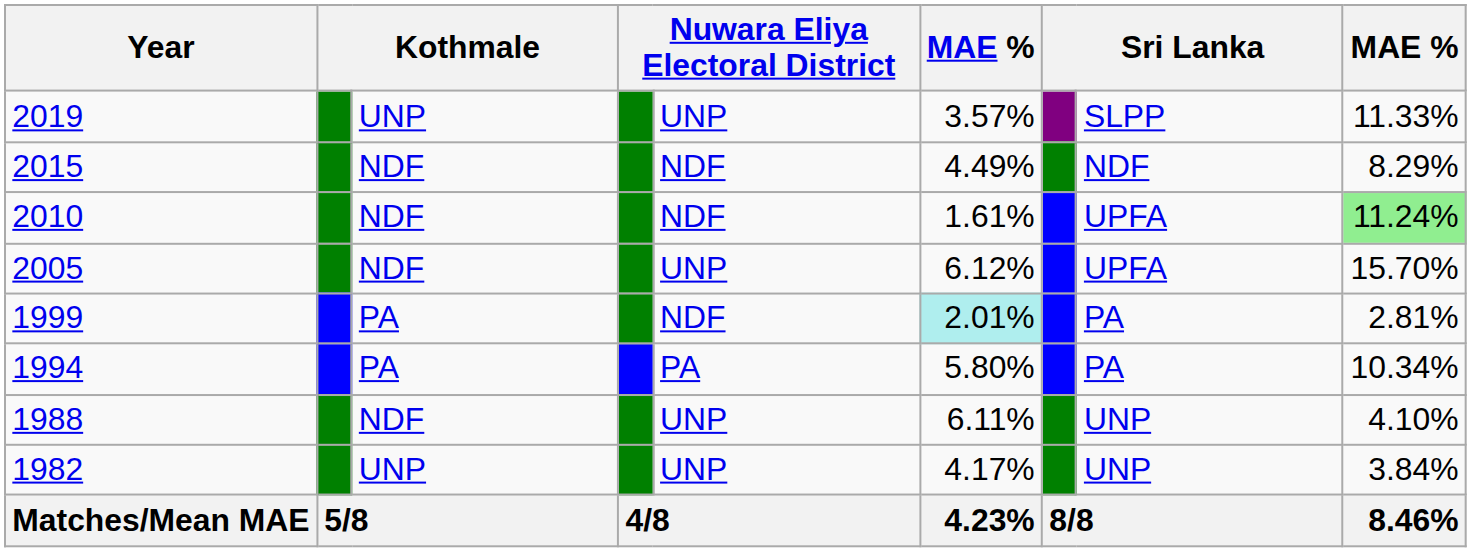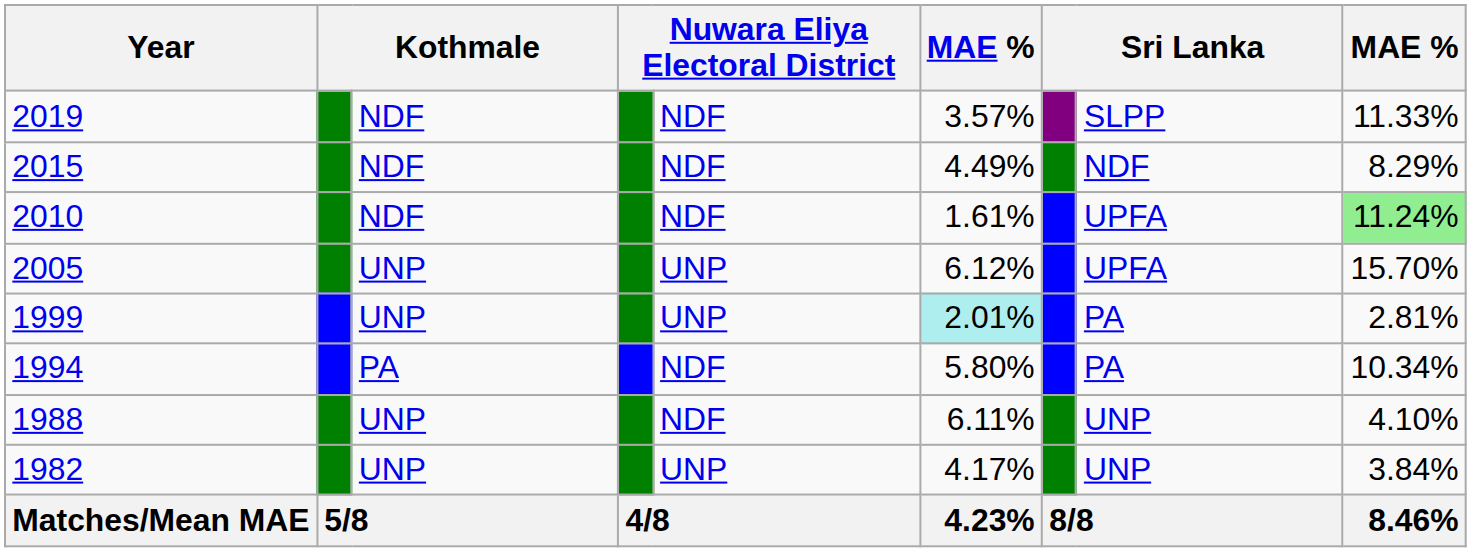 <table class="wikitable">
 <tr>
 <th>Year</th>
 <th colspan="2" width="144px">Kothmale</th>
 <th colspan="2" width="144px"><a href='#'>Nuwara Eliya Electoral District</a></th>
 <th><a href='#'>MAE</a> %</th>
 <th colspan="2" width="144px">Sri Lanka</th>
 <th>MAE %</th>
 </tr>
 <tr>
 <td><a href='#'>2019</a></td>
 <td style="background-color:green;" width="10px"></td>
-<td style="text-align:left;"><a href='#'>UNP</a></td>
+<td style="text-align:left;"><a href='#'>NDF</a></td>
 <td style="background-color:green;" width="10px"></td>
-<td style="text-align:left;"><a href='#'>UNP</a></td>
+<td style="text-align:left;"><a href='#'>NDF</a></td>
 <td style="text-align:right;">3.57%</td>
 <td style="background-color:purple;" width="10px"></td>
 <td style="text-align:left;"><a href='#'>SLPP</a></td>
 <td style="text-align:right;">11.33%</td>
 </tr>
 <tr>
 <td><a href='#'>2015</a></td>
 <td style="background-color:green;" width="10px"></td>
 <td style="text-align:left;"><a href='#'>NDF</a></td>
 <td style="background-color:green;" width="10px"></td>
 <td style="text-align:left;"><a href='#'>NDF</a></td>
 <td style="text-align:right;">4.49%</td>
 <td style="background-color:green;" width="10px"></td>
 <td style="text-align:left;"><a href='#'>NDF</a></td>
 <td style="text-align:right;">8.29%</td>
 </tr>
 <tr>
 <td><a href='#'>2010</a></td>
 <td style="background-color:green;" width="10px"></td>
 <td style="text-align:left;"><a href='#'>NDF</a></td>
 <td style="background-color:green;" width="10px"></td>
 <td style="text-align:left;"><a href='#'>NDF</a></td>
 <td style="text-align:right;">1.61%</td>
 <td style="background-color:blue;" width="10px"></td>
 <td style="text-align:left;"><a href='#'>UPFA</a></td>
 <td style="background: lightgreen; text-align:right;">11.24%</td>
 </tr>
 <tr>
 <td><a href='#'>2005</a></td>
 <td style="background-color:green;" width="10px"></td>
-<td style="text-align:left;"><a href='#'>NDF</a></td>
+<td style="text-align:left;"><a href='#'>UNP</a></td>
 <td style="background-color:green;" width="10px"></td>
 <td style="text-align:left;"><a href='#'>UNP</a></td>
 <td style="text-align:right;">6.12%</td>
 <td style="background-color:blue;" width="10px"></td>
 <td style="text-align:left;"><a href='#'>UPFA</a></td>
 <td style="text-align:right;">15.70%</td>
 </tr>
 <tr>
 <td><a href='#'>1999</a></td>
 <td style="background-color:blue;" width="10px"></td>
-<td style="text-align:left;"><a href='#'>PA</a></td>
+<td style="text-align:left;"><a href='#'>UNP</a></td>
 <td style="background-color:green;" width="10px"></td>
-<td style="text-align:left;"><a href='#'>NDF</a></td>
+<td style="text-align:left;"><a href='#'>UNP</a></td>
 <td style="background: paleturquoise; text-align:right;">2.01%</td>
 <td style="background-color:blue;" width="10px"></td>
 <td style="text-align:left;"><a href='#'>PA</a></td>
 <td style="text-align:right;">2.81%</td>
 </tr>
 <tr>
 <td><a href='#'>1994</a></td>
 <td style="background-color:blue;" width="10px"></td>
 <td style="text-align:left;"><a href='#'>PA</a></td>
 <td style="background-color:blue;" width="10px"></td>
-<td style="text-align:left;"><a href='#'>PA</a></td>
+<td style="text-align:left;"><a href='#'>NDF</a></td>
 <td style="text-align:right;">5.80%</td>
 <td style="background-color:blue;" width="10px"></td>
 <td style="text-align:left;"><a href='#'>PA</a></td>
 <td style="text-align:right;">10.34%</td>
 </tr>
 <tr>
 <td><a href='#'>1988</a></td>
 <td style="background-color:green;" width="10px"></td>
+<td style="text-align:left;"><a href='#'>UNP</a></td>
+<td style="background-color:green;" width="10px"></td>
 <td style="text-align:left;"><a href='#'>NDF</a></td>
-<td style="background-color:green;" width="10px"></td>
-<td style="text-align:left;"><a href='#'>UNP</a></td>
 <td style="text-align:right;">6.11%</td>
 <td style="background-color:green;" width="10px"></td>
 <td style="text-align:left;"><a href='#'>UNP</a></td>
 <td style="text-align:right;">4.10%</td>
 </tr>
 <tr>
 <td><a href='#'>1982</a></td>
 <td style="background-color:green;" width="10px"></td>
 <td style="text-align:left;"><a href='#'>UNP</a></td>
 <td style="background-color:green;" width="10px"></td>
 <td style="text-align:left;"><a href='#'>UNP</a></td>
 <td style="text-align:right;">4.17%</td>
 <td style="background-color:green;" width="10px"></td>
 <td style="text-align:left;"><a href='#'>UNP</a></td>
 <td style="text-align:right;">3.84%</td>
 </tr>
 <tr>
 <th>Matches/Mean MAE</th>
 <th style="text-align:left;"colspan="2" width="144px">5/8</th>
 <th style="text-align:left;"colspan="2" width="144px">4/8</th>
 <th style="text-align:right;">4.23%</th>
 <th style="text-align:left;"colspan="2" width="144px">8/8</th>
 <th style="text-align:right;">8.46%</th>
 </tr>
 </table>
